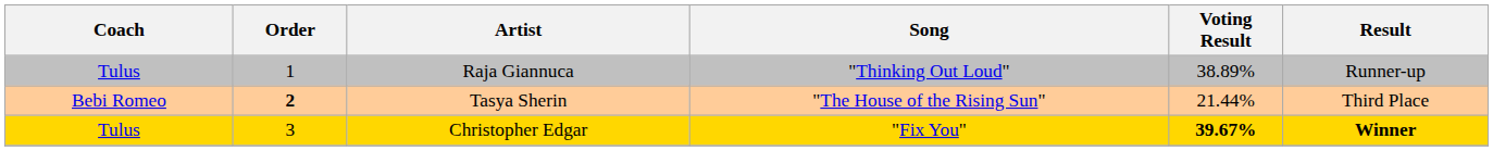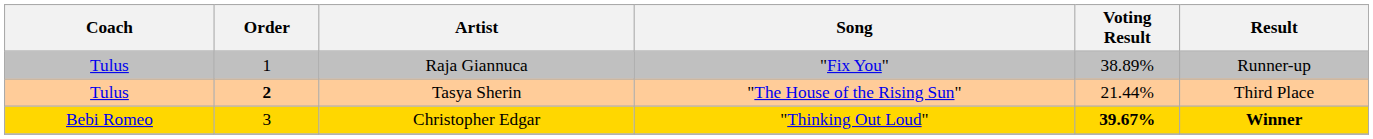 <table class="wikitable" style="text-align:center; width:100%;">
 <tr>
 <th style="width:10%;">Coach</th>
 <th style="width:05%;">Order</th>
 <th style="width:15%;">Artist</th>
 <th style="width:21%;">Song</th>
 <th style="width:5%;">Voting Result</th>
 <th style="width:9%;">Result</th>
 </tr>
 <tr bgcolor=silver>
 <td><a href='#'>Tulus</a></td>
 <td scope="row">1</td>
 <td>Raja Giannuca</td>
-<td>"<a href='#'>Thinking Out Loud</a>"</td>
+<td>"<a href='#'>Fix You</a>"</td>
 <td style="background:silver;">38.89%</td>
 <td style="background:silver;">Runner-up</td>
 </tr>
 <tr bgcolor=#FFCC99>
-<td><a href='#'>Bebi Romeo</a></td>
+<td><a href='#'>Tulus</a></td>
 <td scope="row"><strong>2</strong></td>
 <td>Tasya Sherin</td>
 <td>"<a href='#'>The House of the Rising Sun</a>"</td>
 <td style="background:#FFCC99;">21.44%</td>
 <td style="background:#FFCC99;">Third Place</td>
 </tr>
 <tr bgcolor=gold>
-<td><a href='#'>Tulus</a></td>
+<td><a href='#'>Bebi Romeo</a></td>
 <td scope="row">3</td>
 <td>Christopher Edgar</td>
-<td>"<a href='#'>Fix You</a>"</td>
+<td>"<a href='#'>Thinking Out Loud</a>"</td>
 <td style="background:gold;"><strong>39.67%</strong></td>
 <td style="background:gold;"><strong>Winner</strong></td>
 </tr>
 <tr>
 </tr>
 </table>
